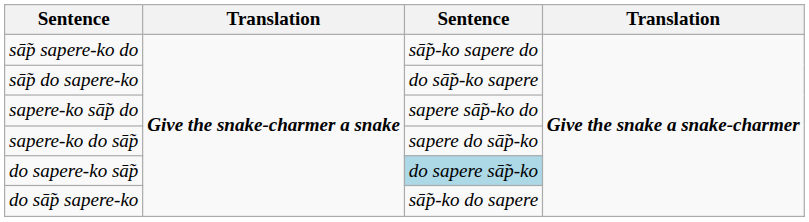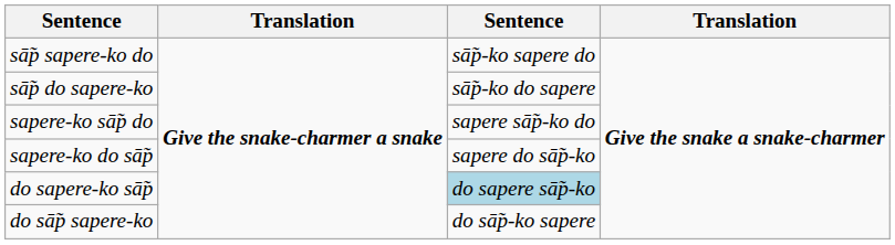 <table class="wikitable">
 <tr>
 <th>Sentence</th>
 <th>Translation</th>
 <th>Sentence</th>
 <th>Translation</th>
 </tr>
 <tr>
 <td><em>sā̃p sapere-ko do</em></td>
 <td rowspan="6"><strong><em>Give the snake-charmer a snake</em></strong></td>
 <td><em>sā̃p-ko sapere do</em></td>
 <td rowspan="6"><strong><em>Give the snake a snake-charmer</em></strong></td>
 </tr>
 <tr>
 <td><em>sā̃p do sapere-ko</em></td>
-<td><em>do sā̃p-ko sapere</em></td>
+<td><em>sā̃p-ko do sapere</em></td>
 </tr>
 <tr>
 <td><em>sapere-ko sā̃p do</em></td>
 <td><em>sapere sā̃p-ko do</em></td>
 </tr>
 <tr>
 <td><em>sapere-ko do sā̃p</em></td>
 <td><em>sapere do sā̃p-ko</em></td>
 </tr>
 <tr>
 <td><em>do sapere-ko sā̃p</em></td>
 <td style="background: lightblue;"><em>do sapere sā̃p-ko</em></td>
 </tr>
 <tr>
 <td><em>do sā̃p sapere-ko</em></td>
-<td><em>sā̃p-ko do sapere</em></td>
+<td><em>do sā̃p-ko sapere</em></td>
 </tr>
 </table>
